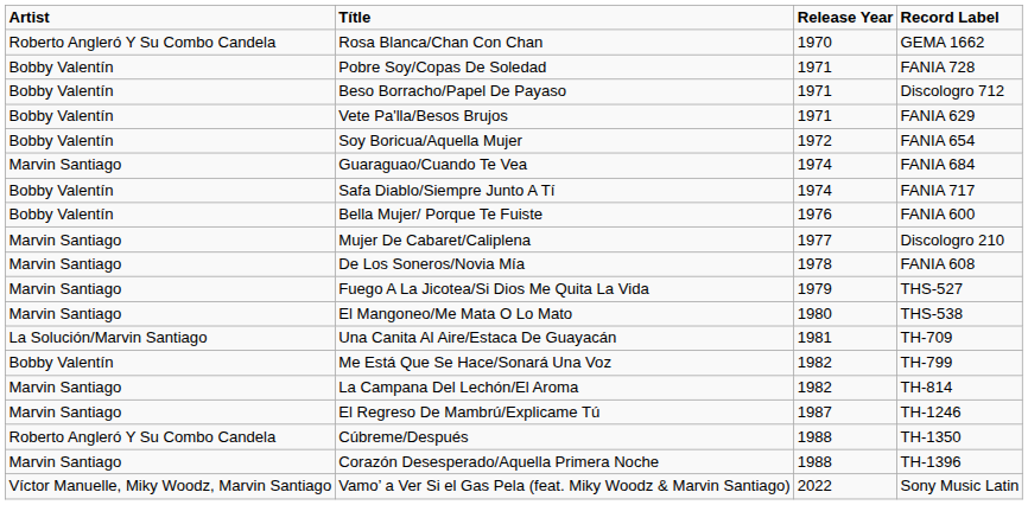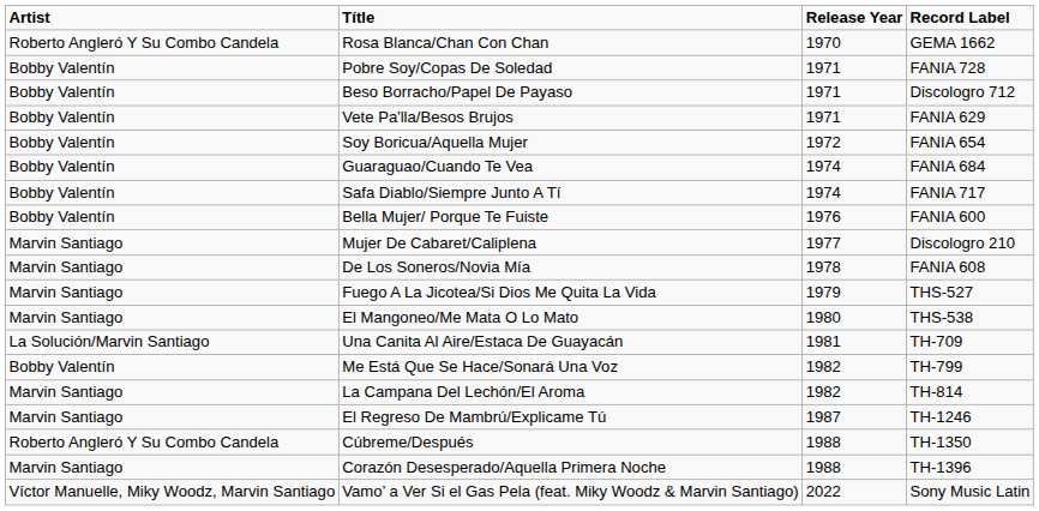 <table border=1 class=wikitable>
 <tr>
 <td color="#f3f300"><strong>Artist</strong></td>
 <td><strong>Títle</strong></td>
 <td><strong>Release Year</strong></td>
 <td><strong>Record Label</strong></td>
 </tr>
 <tr>
 <td>Roberto Angleró Y Su Combo Candela</td>
 <td>Rosa Blanca/Chan Con Chan</td>
 <td>1970</td>
 <td>GEMA 1662</td>
 </tr>
 <tr>
 <td>Bobby Valentín</td>
 <td>Pobre Soy/Copas De Soledad</td>
 <td>1971</td>
 <td>FANIA 728</td>
 </tr>
 <tr>
 <td>Bobby Valentín</td>
 <td>Beso Borracho/Papel De Payaso</td>
 <td>1971</td>
 <td>Discologro 712</td>
 </tr>
 <tr>
 <td>Bobby Valentín</td>
 <td>Vete Pa'lla/Besos Brujos</td>
 <td>1971</td>
 <td>FANIA 629</td>
 </tr>
 <tr>
 <td>Bobby Valentín</td>
 <td>Soy Boricua/Aquella Mujer</td>
 <td>1972</td>
 <td>FANIA 654</td>
 </tr>
 <tr>
-<td>Marvin Santiago</td>
+<td>Bobby Valentín</td>
 <td>Guaraguao/Cuando Te Vea</td>
 <td>1974</td>
 <td>FANIA 684</td>
 </tr>
 <tr>
 <td>Bobby Valentín</td>
 <td>Safa Diablo/Siempre Junto A Tí</td>
 <td>1974</td>
 <td>FANIA 717</td>
 </tr>
 <tr>
 <td>Bobby Valentín</td>
 <td>Bella Mujer/ Porque Te Fuiste</td>
 <td>1976</td>
 <td>FANIA 600</td>
 </tr>
 <tr>
 <td>Marvin Santiago</td>
 <td>Mujer De Cabaret/Caliplena</td>
 <td>1977</td>
 <td>Discologro 210</td>
 </tr>
 <tr>
 <td>Marvin Santiago</td>
 <td>De Los Soneros/Novia Mía</td>
 <td>1978</td>
 <td>FANIA 608</td>
 </tr>
 <tr>
 <td>Marvin Santiago</td>
 <td>Fuego A La Jicotea/Si Dios Me Quita La Vida</td>
 <td>1979</td>
 <td>THS-527</td>
 </tr>
 <tr>
 <td>Marvin Santiago</td>
 <td>El Mangoneo/Me Mata O Lo Mato</td>
 <td>1980</td>
 <td>THS-538</td>
 </tr>
 <tr>
 <td>La Solución/Marvin Santiago</td>
 <td>Una Canita Al Aire/Estaca De Guayacán</td>
 <td>1981</td>
 <td>TH-709</td>
 </tr>
 <tr>
 <td>Bobby Valentín</td>
 <td>Me Está Que Se Hace/Sonará Una Voz</td>
 <td>1982</td>
 <td>TH-799</td>
 </tr>
 <tr>
 <td>Marvin Santiago</td>
 <td>La Campana Del Lechón/El Aroma</td>
 <td>1982</td>
 <td>TH-814</td>
 </tr>
 <tr>
 <td>Marvin Santiago</td>
 <td>El Regreso De Mambrú/Explicame Tú</td>
 <td>1987</td>
 <td>TH-1246</td>
 </tr>
 <tr>
 <td>Roberto Angleró Y Su Combo Candela</td>
 <td>Cúbreme/Después</td>
 <td>1988</td>
 <td>TH-1350</td>
 </tr>
 <tr>
 <td>Marvin Santiago</td>
 <td>Corazón Desesperado/Aquella Primera Noche</td>
 <td>1988</td>
 <td>TH-1396</td>
 </tr>
 <tr>
 <td>Víctor Manuelle, Miky Woodz, Marvin Santiago</td>
 <td>Vamo’ a Ver Si el Gas Pela (feat. Miky Woodz & Marvin Santiago)</td>
 <td>2022</td>
 <td>Sony Music Latin</td>
 </tr>
 </table>
